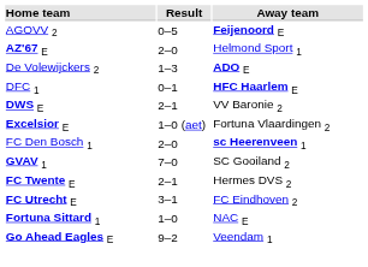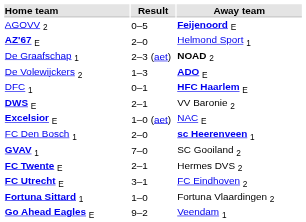 <table>
 <tr bgcolor="#E4E4E4">
 <th style="border-bottom:1px solid #AAAAAA" width="200" align="left">Home team</th>
 <th style="border-bottom:1px solid #AAAAAA" width="70" align="center">Result</th>
 <th style="border-bottom:1px solid #AAAAAA" width="200">Away team</th>
 </tr>
 <tr>
 <td><a href='#'>AGOVV</a> <sub>2</sub></td>
 <td>0–5</td>
 <td><strong><a href='#'>Feijenoord</a></strong> <sub>E</sub></td>
 </tr>
 <tr>
 <td><strong><a href='#'>AZ'67</a></strong> <sub>E</sub></td>
 <td>2–0</td>
 <td><a href='#'>Helmond Sport</a> <sub>1</sub></td>
+</tr>
+<tr>
+<td><a href='#'>De Graafschap</a> <sub>1</sub></td>
+<td>2–3 (<a href='#'>aet</a>)</td>
+<td><strong>NOAD</strong> <sub>2</sub></td>
 </tr>
 <tr>
 <td><a href='#'>De Volewijckers</a> <sub>2</sub></td>
 <td>1–3</td>
 <td><strong><a href='#'>ADO</a></strong> <sub>E</sub></td>
 </tr>
 <tr>
 <td><a href='#'>DFC</a> <sub>1</sub></td>
 <td>0–1</td>
 <td><strong><a href='#'>HFC Haarlem</a></strong> <sub>E</sub></td>
 </tr>
 <tr>
 <td><strong><a href='#'>DWS</a></strong> <sub>E</sub></td>
 <td>2–1</td>
 <td>VV Baronie <sub>2</sub></td>
 </tr>
 <tr>
 <td><strong><a href='#'>Excelsior</a></strong> <sub>E</sub></td>
 <td>1–0 (<a href='#'>aet</a>)</td>
-<td>Fortuna Vlaardingen <sub>2</sub></td>
+<td><a href='#'>NAC</a> <sub>E</sub></td>
 </tr>
 <tr>
 <td><a href='#'>FC Den Bosch</a> <sub>1</sub></td>
 <td>2–0</td>
 <td><strong><a href='#'>sc Heerenveen</a></strong> <sub>1</sub></td>
 </tr>
 <tr>
 <td><strong><a href='#'>GVAV</a></strong> <sub>1</sub></td>
 <td>7–0</td>
 <td>SC Gooiland <sub>2</sub></td>
 </tr>
 <tr>
 <td><strong><a href='#'>FC Twente</a></strong> <sub>E</sub></td>
 <td>2–1</td>
 <td>Hermes DVS <sub>2</sub></td>
 </tr>
 <tr>
 <td><strong><a href='#'>FC Utrecht</a></strong> <sub>E</sub></td>
 <td>3–1</td>
 <td><a href='#'>FC Eindhoven</a> <sub>2</sub></td>
 </tr>
 <tr>
 <td><strong><a href='#'>Fortuna Sittard</a></strong> <sub>1</sub></td>
 <td>1–0</td>
-<td><a href='#'>NAC</a> <sub>E</sub></td>
+<td>Fortuna Vlaardingen <sub>2</sub></td>
 </tr>
 <tr>
 <td><strong><a href='#'>Go Ahead Eagles</a></strong> <sub>E</sub></td>
 <td>9–2</td>
 <td><a href='#'>Veendam</a> <sub>1</sub></td>
 </tr>
 </table>
